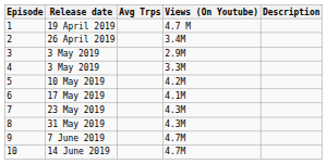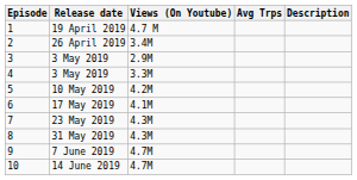 <table class="wikitable sortable mw-collapsible mw-collapsed">
 <tr>
 <th>Episode</th>
 <th>Release date</th>
+<th>Views (On Youtube)</th>
 <th>Avg Trps</th>
-<th>Views (On Youtube)</th>
 <th>Description</th>
 </tr>
 <tr>
 <td>1</td>
 <td>19 April 2019</td>
+<td>4.7 M</td>
 <td></td>
-<td>4.7 M</td>
 <td></td>
 </tr>
 <tr>
 <td>2</td>
 <td>26 April 2019</td>
+<td>3.4M</td>
 <td></td>
-<td>3.4M</td>
 <td></td>
 </tr>
 <tr>
 <td>3</td>
 <td>3 May 2019</td>
+<td>2.9M</td>
 <td></td>
-<td>2.9M</td>
 <td></td>
 </tr>
 <tr>
 <td>4</td>
 <td>3 May 2019</td>
+<td>3.3M</td>
 <td></td>
-<td>3.3M</td>
 <td></td>
 </tr>
 <tr>
 <td>5</td>
 <td>10 May 2019</td>
+<td>4.2M</td>
 <td></td>
-<td>4.2M</td>
 <td></td>
 </tr>
 <tr>
 <td>6</td>
 <td>17 May 2019</td>
+<td>4.1M</td>
 <td></td>
-<td>4.1M</td>
 <td></td>
 </tr>
 <tr>
 <td>7</td>
 <td>23 May 2019</td>
+<td>4.3M</td>
 <td></td>
-<td>4.3M</td>
 <td></td>
 </tr>
 <tr>
 <td>8</td>
 <td>31 May 2019</td>
+<td>4.3M</td>
 <td></td>
-<td>4.3M</td>
 <td></td>
 </tr>
 <tr>
 <td>9</td>
 <td>7 June 2019</td>
+<td>4.7M</td>
 <td></td>
-<td>4.7M</td>
 <td></td>
 </tr>
 <tr>
 <td>10</td>
 <td>14 June 2019</td>
+<td>4.7M</td>
 <td></td>
-<td>4.7M</td>
 <td></td>
 </tr>
 </table>
